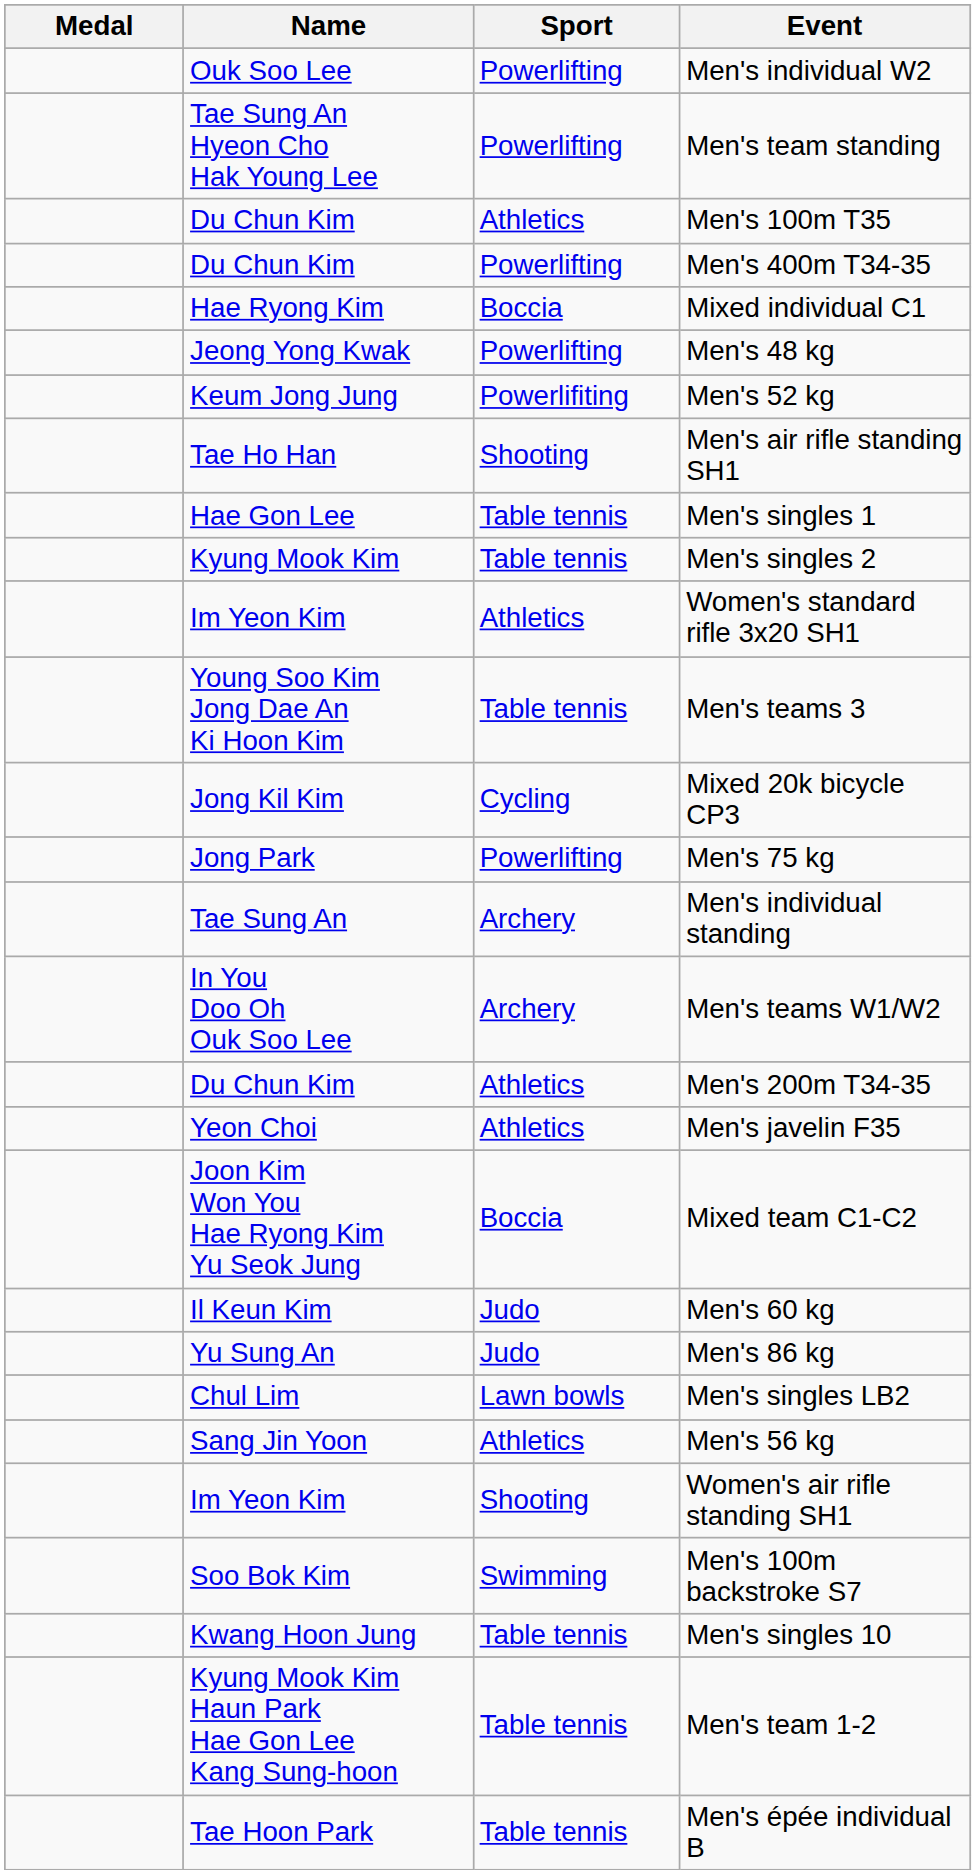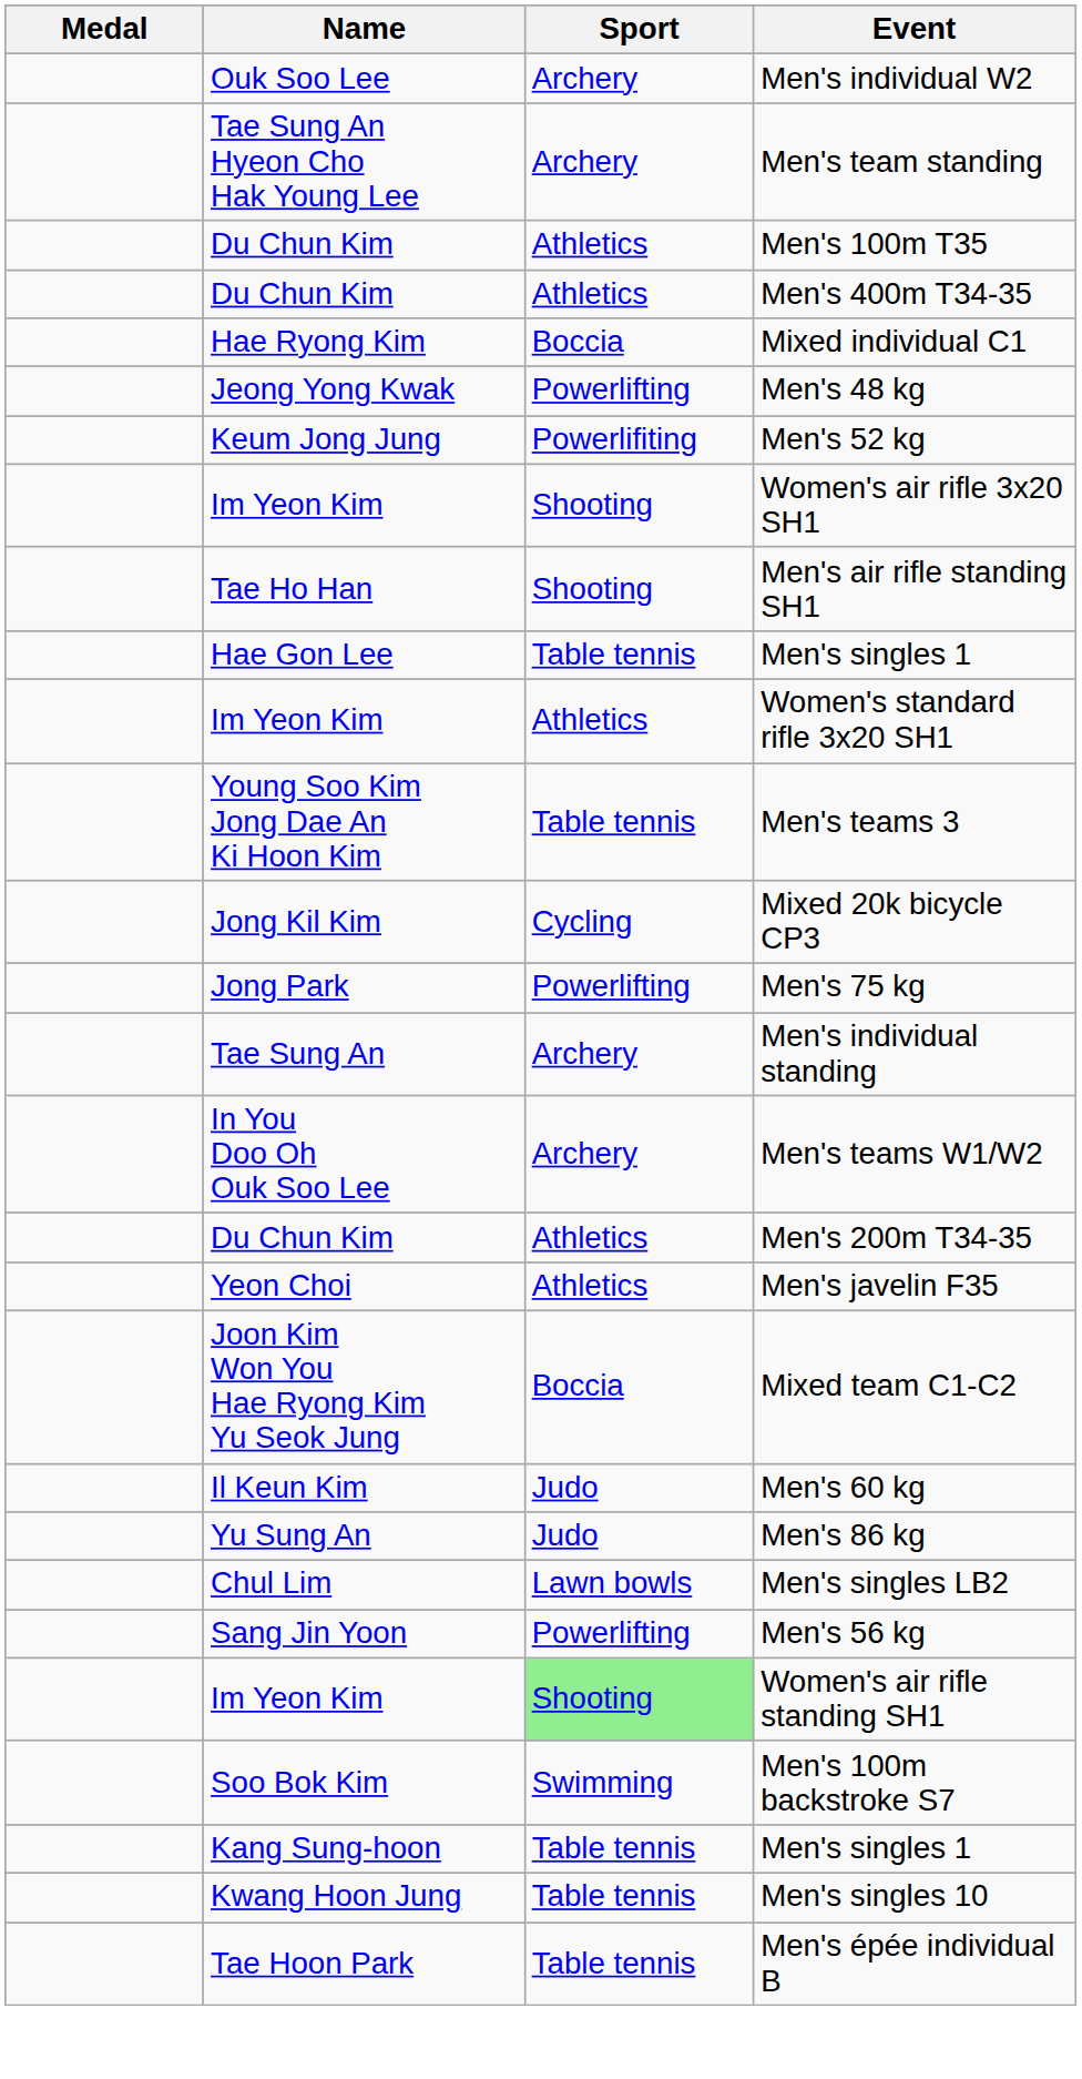 <table class="wikitable">
 <tr>
 <th style="width:6em">Medal</th>
 <th style="width:10em">Name</th>
 <th style="width:7em">Sport</th>
 <th style="width:10em">Event</th>
 </tr>
 <tr>
 <td></td>
 <td><a href='#'>Ouk Soo Lee</a></td>
-<td><a href='#'>Powerlifting</a></td>
+<td><a href='#'>Archery</a></td>
 <td>Men's individual W2</td>
 </tr>
 <tr>
 <td></td>
 <td><a href='#'>Tae Sung An</a><br> <a href='#'>Hyeon Cho</a><br> <a href='#'>Hak Young Lee</a></td>
-<td><a href='#'>Powerlifting</a></td>
+<td><a href='#'>Archery</a></td>
 <td>Men's team standing</td>
 </tr>
 <tr>
 <td></td>
 <td><a href='#'>Du Chun Kim</a></td>
 <td><a href='#'>Athletics</a></td>
 <td>Men's 100m T35</td>
 </tr>
 <tr>
 <td></td>
 <td><a href='#'>Du Chun Kim</a></td>
-<td><a href='#'>Powerlifting</a></td>
+<td><a href='#'>Athletics</a></td>
 <td>Men's 400m T34-35</td>
 </tr>
 <tr>
 <td></td>
 <td><a href='#'>Hae Ryong Kim</a></td>
 <td><a href='#'>Boccia</a></td>
 <td>Mixed individual C1</td>
 </tr>
 <tr>
 <td></td>
 <td><a href='#'>Jeong Yong Kwak</a></td>
 <td><a href='#'>Powerlifting</a></td>
 <td>Men's 48 kg</td>
 </tr>
 <tr>
 <td></td>
 <td><a href='#'>Keum Jong Jung</a></td>
 <td><a href='#'>Powerlifiting</a></td>
 <td>Men's 52 kg</td>
 </tr>
 <tr>
 <td></td>
+<td><a href='#'>Im Yeon Kim</a></td>
+<td><a href='#'>Shooting</a></td>
+<td>Women's air rifle 3x20 SH1</td>
+</tr>
+<tr>
+<td></td>
 <td><a href='#'>Tae Ho Han</a></td>
 <td><a href='#'>Shooting</a></td>
 <td>Men's air rifle standing SH1</td>
 </tr>
 <tr>
 <td></td>
 <td><a href='#'>Hae Gon Lee</a></td>
 <td><a href='#'>Table tennis</a></td>
 <td>Men's singles 1</td>
-</tr>
-<tr>
-<td></td>
-<td><a href='#'>Kyung Mook Kim</a></td>
-<td><a href='#'>Table tennis</a></td>
-<td>Men's singles 2</td>
 </tr>
 <tr>
 <td></td>
 <td><a href='#'>Im Yeon Kim</a></td>
 <td><a href='#'>Athletics</a></td>
 <td>Women's standard rifle 3x20 SH1</td>
 </tr>
 <tr>
 <td></td>
 <td><a href='#'>Young Soo Kim</a><br> <a href='#'>Jong Dae An</a><br> <a href='#'>Ki Hoon Kim</a></td>
 <td><a href='#'>Table tennis</a></td>
 <td>Men's teams 3</td>
 </tr>
 <tr>
 <td></td>
 <td><a href='#'>Jong Kil Kim</a></td>
 <td><a href='#'>Cycling</a></td>
 <td>Mixed 20k bicycle CP3</td>
 </tr>
 <tr>
 <td></td>
 <td><a href='#'>Jong Park</a></td>
 <td><a href='#'>Powerlifting</a></td>
 <td>Men's 75 kg</td>
 </tr>
 <tr>
 <td></td>
 <td><a href='#'>Tae Sung An</a></td>
 <td><a href='#'>Archery</a></td>
 <td>Men's individual standing</td>
 </tr>
 <tr>
 <td></td>
 <td><a href='#'>In You</a><br> <a href='#'>Doo Oh</a><br> <a href='#'>Ouk Soo Lee</a></td>
 <td><a href='#'>Archery</a></td>
 <td>Men's teams W1/W2</td>
 </tr>
 <tr>
 <td></td>
 <td><a href='#'>Du Chun Kim</a></td>
 <td><a href='#'>Athletics</a></td>
 <td>Men's 200m T34-35</td>
 </tr>
 <tr>
 <td></td>
 <td><a href='#'>Yeon Choi</a></td>
 <td><a href='#'>Athletics</a></td>
 <td>Men's javelin F35</td>
 </tr>
 <tr>
 <td></td>
 <td><a href='#'>Joon Kim</a><br> <a href='#'>Won You</a><br> <a href='#'>Hae Ryong Kim</a><br> <a href='#'>Yu Seok Jung</a></td>
 <td><a href='#'>Boccia</a></td>
 <td>Mixed team C1-C2</td>
 </tr>
 <tr>
 <td></td>
 <td><a href='#'>Il Keun Kim</a></td>
 <td><a href='#'>Judo</a></td>
 <td>Men's 60 kg</td>
 </tr>
 <tr>
 <td></td>
 <td><a href='#'>Yu Sung An</a></td>
 <td><a href='#'>Judo</a></td>
 <td>Men's 86 kg</td>
 </tr>
 <tr>
 <td></td>
 <td><a href='#'>Chul Lim</a></td>
 <td><a href='#'>Lawn bowls</a></td>
 <td>Men's singles LB2</td>
 </tr>
 <tr>
 <td></td>
 <td><a href='#'>Sang Jin Yoon</a></td>
-<td><a href='#'>Athletics</a></td>
+<td><a href='#'>Powerlifting</a></td>
 <td>Men's 56 kg</td>
 </tr>
 <tr>
 <td></td>
 <td><a href='#'>Im Yeon Kim</a></td>
-<td><a href='#'>Shooting</a></td>
+<td style="background: lightgreen;"><a href='#'>Shooting</a></td>
 <td>Women's air rifle standing SH1</td>
 </tr>
 <tr>
 <td></td>
 <td><a href='#'>Soo Bok Kim</a></td>
 <td><a href='#'>Swimming</a></td>
 <td>Men's 100m backstroke S7</td>
 </tr>
 <tr>
 <td></td>
+<td><a href='#'>Kang Sung-hoon</a></td>
+<td><a href='#'>Table tennis</a></td>
+<td>Men's singles 1</td>
+</tr>
+<tr>
+<td></td>
 <td><a href='#'>Kwang Hoon Jung</a></td>
 <td><a href='#'>Table tennis</a></td>
 <td>Men's singles 10</td>
-</tr>
-<tr>
-<td></td>
-<td><a href='#'>Kyung Mook Kim</a><br> <a href='#'>Haun Park</a><br> <a href='#'>Hae Gon Lee</a><br> <a href='#'>Kang Sung-hoon</a></td>
-<td><a href='#'>Table tennis</a></td>
-<td>Men's team 1-2</td>
 </tr>
 <tr>
 <td></td>
 <td><a href='#'>Tae Hoon Park</a></td>
 <td><a href='#'>Table tennis</a></td>
 <td>Men's épée individual B</td>
 </tr>
 </table>
